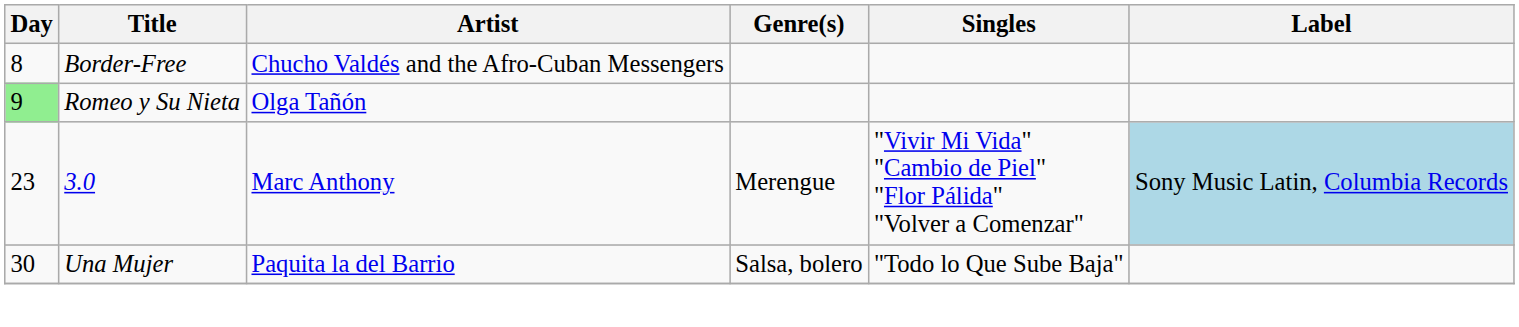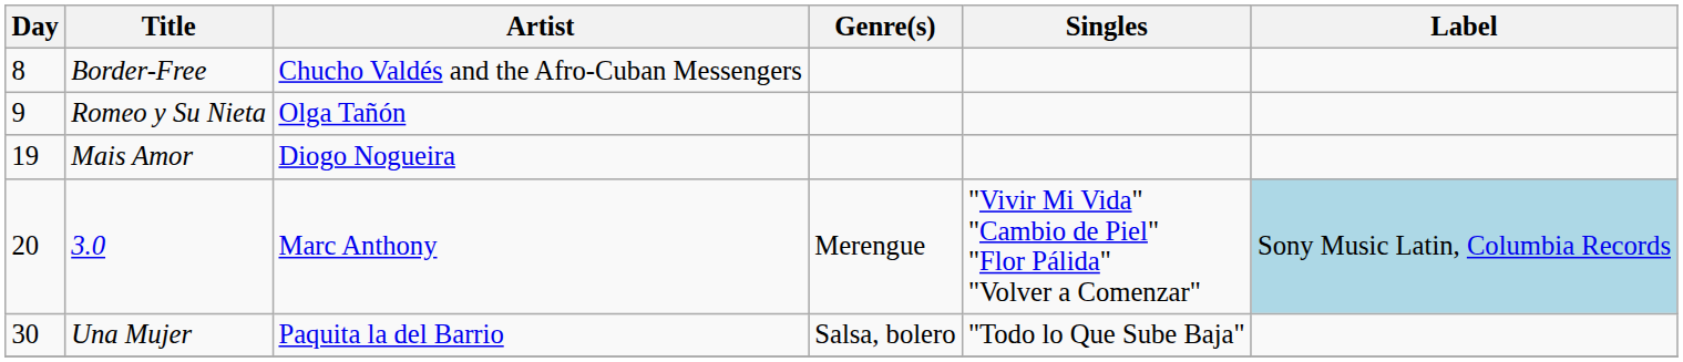 <table class="wikitable sortable" style="text-align: left;">
 <tr>
 <th>Day</th>
 <th>Title</th>
 <th>Artist</th>
 <th>Genre(s)</th>
 <th>Singles</th>
 <th>Label</th>
 </tr>
 <tr>
 <td>8</td>
 <td><em>Border-Free</em></td>
 <td><a href='#'>Chucho Valdés</a> and the Afro-Cuban Messengers</td>
 <td></td>
 <td></td>
 <td></td>
 </tr>
 <tr>
-<td style="background: lightgreen;">9</td>
+<td>9</td>
 <td><em>Romeo y Su Nieta</em></td>
 <td><a href='#'>Olga Tañón</a></td>
 <td></td>
 <td></td>
 <td></td>
 </tr>
 <tr>
-<td>23</td>
+<td>19</td>
+<td><em>Mais Amor</em></td>
+<td><a href='#'>Diogo Nogueira</a></td>
+<td></td>
+<td></td>
+<td></td>
+</tr>
+<tr>
+<td>20</td>
 <td><em><a href='#'>3.0</a></em></td>
 <td><a href='#'>Marc Anthony</a></td>
 <td>Merengue</td>
 <td>"<a href='#'>Vivir Mi Vida</a>"<br>"<a href='#'>Cambio de Piel</a>"<br>"<a href='#'>Flor Pálida</a>"<br>"Volver a Comenzar"</td>
 <td style="background: lightblue;">Sony Music Latin, <a href='#'>Columbia Records</a></td>
 </tr>
 <tr>
 <td>30</td>
 <td><em>Una Mujer</em></td>
 <td><a href='#'>Paquita la del Barrio</a></td>
 <td>Salsa, bolero</td>
 <td>"Todo lo Que Sube Baja"</td>
 <td></td>
 </tr>
 <tr>
 </tr>
 </table>
